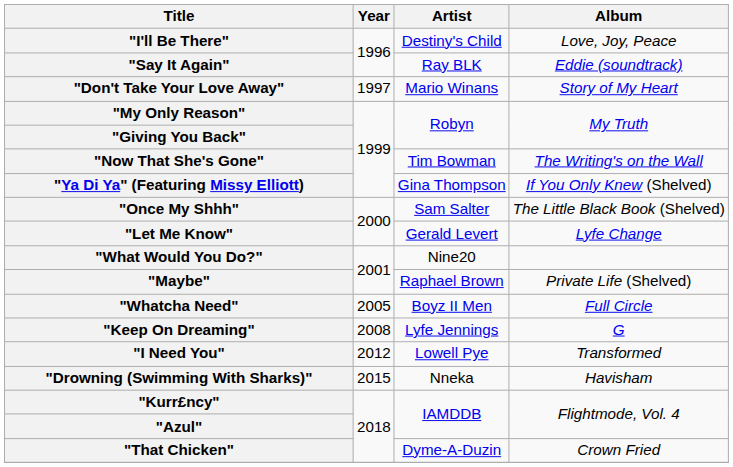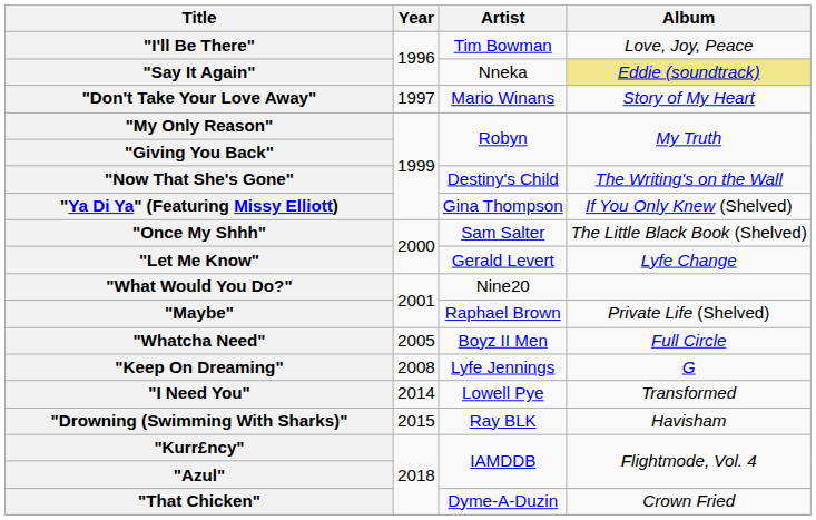 <table class="wikitable plainrowheaders" style="text-align:center;">
 <tr>
 <th scope="col" style="width:22.5em;">Title</th>
 <th scope="col">Year</th>
 <th scope="col">Artist</th>
 <th scope="col">Album</th>
 </tr>
 <tr>
 <th scope="row">"I'll Be There"</th>
 <td rowspan="2">1996</td>
-<td><a href='#'>Destiny's Child</a></td>
+<td><a href='#'>Tim Bowman</a></td>
 <td><em>Love, Joy, Peace</em></td>
 </tr>
 <tr>
 <th scope="row">"Say It Again" </th>
-<td><a href='#'>Ray BLK</a></td>
-<td><em><a href='#'>Eddie (soundtrack)</a></em></td>
+<td>Nneka</td>
+<td style="background: khaki;"><em><a href='#'>Eddie (soundtrack)</a></em></td>
 </tr>
 <tr>
 <th scope="row">"Don't Take Your Love Away"</th>
 <td>1997</td>
 <td><a href='#'>Mario Winans</a></td>
 <td><em><a href='#'>Story of My Heart</a></em></td>
 </tr>
 <tr>
 <th scope="row">"My Only Reason" </th>
 <td rowspan="4">1999</td>
 <td rowspan="2"><a href='#'>Robyn</a></td>
 <td rowspan="2"><em><a href='#'>My Truth</a></em></td>
 </tr>
 <tr>
 <th scope="row">"Giving You Back"</th>
 </tr>
 <tr>
 <th scope="row">"Now That She's Gone" </th>
-<td><a href='#'>Tim Bowman</a></td>
+<td><a href='#'>Destiny's Child</a></td>
 <td><em><a href='#'>The Writing's on the Wall</a></em></td>
 </tr>
 <tr>
 <th scope="row">"<a href='#'>Ya Di Ya</a>" (Featuring <a href='#'>Missy Elliott</a>) </th>
 <td><a href='#'>Gina Thompson</a></td>
 <td><em><a href='#'>If You Only Knew</a></em> (Shelved)</td>
 </tr>
 <tr>
 <th scope="row">"Once My Shhh"</th>
 <td rowspan="2">2000</td>
 <td><a href='#'>Sam Salter</a></td>
 <td><em>The Little Black Book</em> (Shelved)</td>
 </tr>
 <tr>
 <th scope="row">"Let Me Know"</th>
 <td><a href='#'>Gerald Levert</a></td>
 <td><em><a href='#'>Lyfe Change</a></em></td>
 </tr>
 <tr>
 <th scope="row">"What Would You Do?" </th>
 <td rowspan="2">2001</td>
 <td>Nine20</td>
 <td></td>
 </tr>
 <tr>
 <th scope="row">"Maybe"</th>
 <td><a href='#'>Raphael Brown</a></td>
 <td><em>Private Life</em> (Shelved)</td>
 </tr>
 <tr>
 <th scope="row">"Whatcha Need"</th>
 <td>2005</td>
 <td><a href='#'>Boyz II Men</a></td>
 <td><em><a href='#'>Full Circle</a></em></td>
 </tr>
 <tr>
 <th scope="row">"Keep On Dreaming"</th>
 <td>2008</td>
 <td><a href='#'>Lyfe Jennings</a></td>
 <td><em><a href='#'>G</a></em></td>
 </tr>
 <tr>
 <th scope="row">"I Need You"</th>
-<td>2012</td>
+<td>2014</td>
 <td><a href='#'>Lowell Pye</a></td>
 <td><em>Transformed</em></td>
 </tr>
 <tr>
 <th scope="row">"Drowning (Swimming With Sharks)"</th>
 <td>2015</td>
-<td>Nneka</td>
+<td><a href='#'>Ray BLK</a></td>
 <td><em>Havisham</em></td>
 </tr>
 <tr>
 <th scope="row">"Kurr£ncy" </th>
 <td rowspan="3">2018</td>
 <td rowspan="2"><a href='#'>IAMDDB</a></td>
 <td rowspan="2"><em>Flightmode, Vol. 4</em></td>
 </tr>
 <tr>
 <th scope="row">"Azul"</th>
 </tr>
 <tr>
 <th scope="row">"That Chicken"</th>
 <td><a href='#'>Dyme-A-Duzin</a></td>
 <td><em>Crown Fried</em></td>
 </tr>
 <tr>
 </tr>
 </table>
